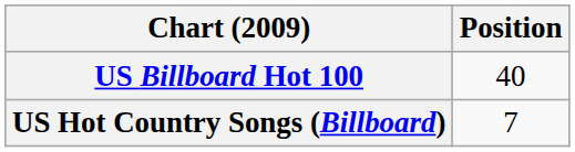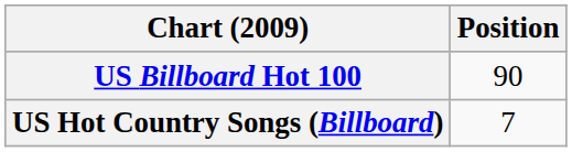 <table class="wikitable plainrowheaders" style="text-align:center">
 <tr>
 <th>Chart (2009)</th>
 <th>Position</th>
 </tr>
 <tr>
 <th scope="row"><a href='#'>US <em>Billboard</em> Hot 100</a></th>
-<td>40</td>
+<td>90</td>
 </tr>
 <tr>
 <th scope="row">US Hot Country Songs (<em><a href='#'>Billboard</a></em>)</th>
 <td>7</td>
 </tr>
 </table>
